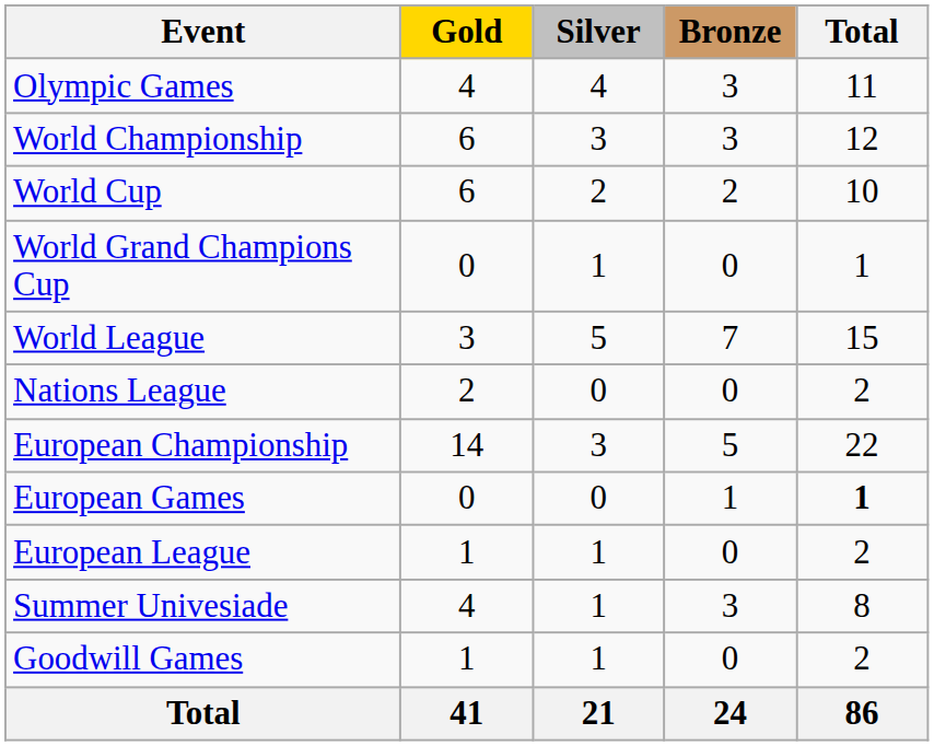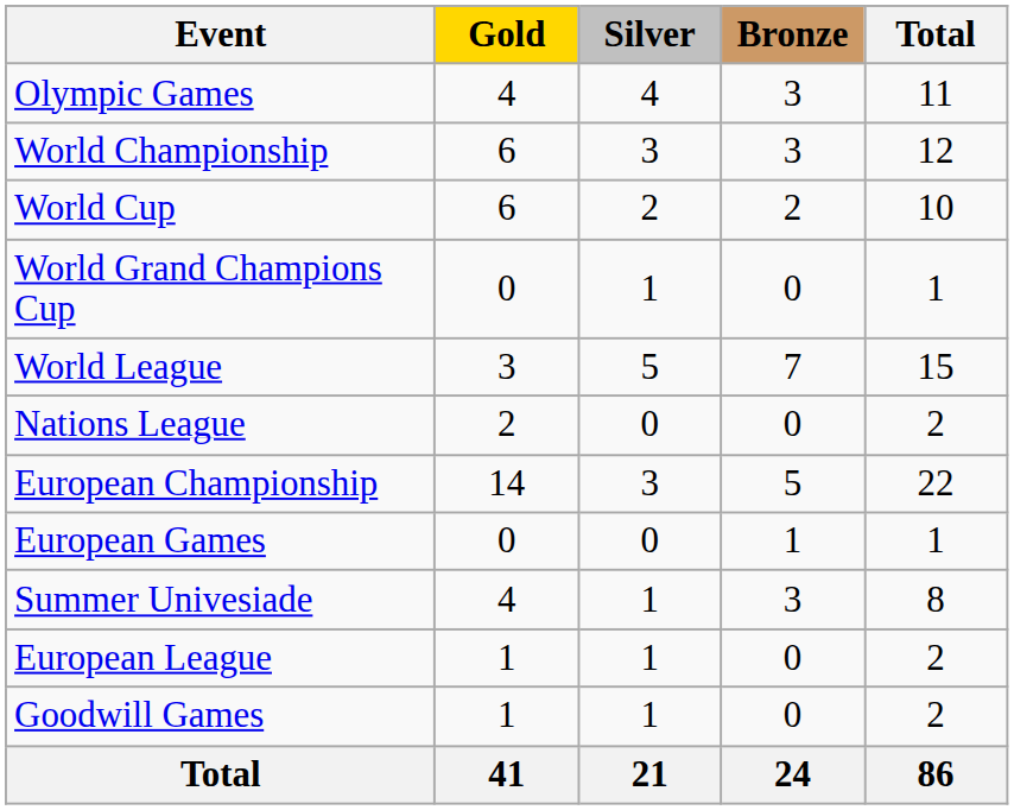 <table class="wikitable sortable" style="text-align:center;">
 <tr>
 <th width=180>Event</th>
 <th scope="col" style="background:gold; width:55px;">Gold</th>
 <th scope="col" style="background:silver; width:55px;">Silver</th>
 <th scope="col" style="background:#cc9966; width:55px;">Bronze</th>
 <th width=55>Total</th>
 </tr>
 <tr>
 <td align=left><a href='#'>Olympic Games</a></td>
 <td>4</td>
 <td>4</td>
 <td>3</td>
 <td>11</td>
 </tr>
 <tr>
 <td align=left><a href='#'>World Championship</a></td>
 <td>6</td>
 <td>3</td>
 <td>3</td>
 <td>12</td>
 </tr>
 <tr>
 <td align=left><a href='#'>World Cup</a></td>
 <td>6</td>
 <td>2</td>
 <td>2</td>
 <td>10</td>
 </tr>
 <tr>
 <td align=left><a href='#'>World Grand Champions Cup</a></td>
 <td>0</td>
 <td>1</td>
 <td>0</td>
 <td>1</td>
 </tr>
 <tr>
 <td align=left><a href='#'>World League</a></td>
 <td>3</td>
 <td>5</td>
 <td>7</td>
 <td>15</td>
 </tr>
 <tr>
 <td align=left><a href='#'>Nations League</a></td>
 <td>2</td>
 <td>0</td>
 <td>0</td>
 <td>2</td>
 </tr>
 <tr>
 <td align=left><a href='#'>European Championship</a></td>
 <td>14</td>
 <td>3</td>
 <td>5</td>
 <td>22</td>
 </tr>
 <tr>
 <td align=left><a href='#'>European Games</a></td>
 <td>0</td>
 <td>0</td>
 <td>1</td>
-<td><strong>1</strong></td>
+<td>1</td>
+</tr>
+<tr>
+<td align=left><a href='#'>Summer Univesiade</a></td>
+<td>4</td>
+<td>1</td>
+<td>3</td>
+<td>8</td>
 </tr>
 <tr>
 <td align=left><a href='#'>European League</a></td>
 <td>1</td>
 <td>1</td>
 <td>0</td>
 <td>2</td>
-</tr>
-<tr>
-<td align=left><a href='#'>Summer Univesiade</a></td>
-<td>4</td>
-<td>1</td>
-<td>3</td>
-<td>8</td>
 </tr>
 <tr>
 <td align=left><a href='#'>Goodwill Games</a></td>
 <td>1</td>
 <td>1</td>
 <td>0</td>
 <td>2</td>
 </tr>
 <tr>
 <th>Total</th>
 <th>41</th>
 <th>21</th>
 <th>24</th>
 <th>86</th>
 </tr>
 </table>
